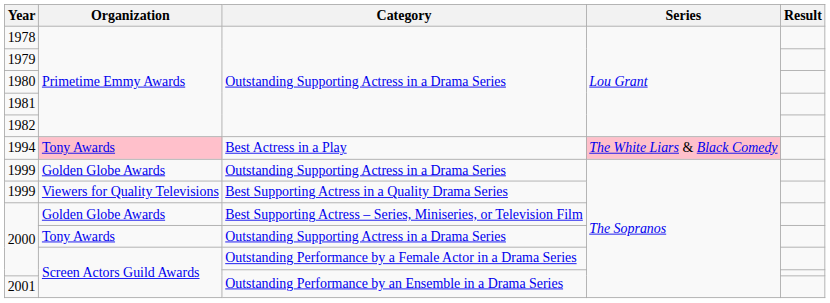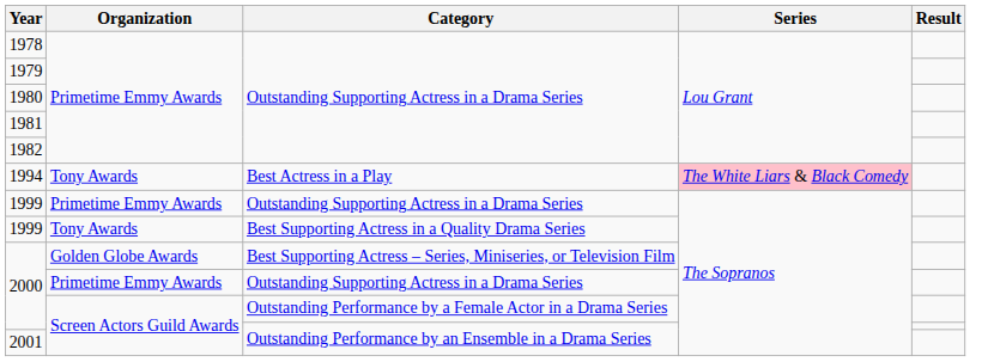 <table class="wikitable sortable">
 <tr>
 <th>Year</th>
 <th>Organization</th>
 <th>Category</th>
 <th>Series</th>
 <th>Result</th>
 </tr>
 <tr>
 <td>1978</td>
 <td rowspan="5"><a href='#'>Primetime Emmy Awards</a></td>
 <td rowspan="5"><a href='#'>Outstanding Supporting Actress in a Drama Series</a></td>
 <td rowspan="5"><em><a href='#'>Lou Grant</a></em></td>
 <td></td>
 </tr>
 <tr>
 <td>1979</td>
 <td></td>
 </tr>
 <tr>
 <td>1980</td>
 <td></td>
 </tr>
 <tr>
 <td>1981</td>
 <td></td>
 </tr>
 <tr>
 <td>1982</td>
 <td></td>
 </tr>
 <tr>
 <td>1994</td>
-<td style="background: pink;"><a href='#'>Tony Awards</a></td>
+<td><a href='#'>Tony Awards</a></td>
 <td><a href='#'>Best Actress in a Play</a></td>
 <td style="background: pink;"><em><a href='#'>The White Liars</a></em> & <em><a href='#'>Black Comedy</a></em></td>
 <td></td>
 </tr>
 <tr>
 <td>1999</td>
-<td><a href='#'>Golden Globe Awards</a></td>
+<td><a href='#'>Primetime Emmy Awards</a></td>
 <td><a href='#'>Outstanding Supporting Actress in a Drama Series</a></td>
 <td rowspan="7"><em><a href='#'>The Sopranos</a></em></td>
 <td></td>
 </tr>
 <tr>
 <td>1999</td>
-<td><a href='#'>Viewers for Quality Televisions</a></td>
+<td><a href='#'>Tony Awards</a></td>
 <td><a href='#'>Best Supporting Actress in a Quality Drama Series</a></td>
 <td></td>
 </tr>
 <tr>
 <td rowspan="4">2000</td>
 <td><a href='#'>Golden Globe Awards</a></td>
 <td><a href='#'>Best Supporting Actress – Series, Miniseries, or Television Film</a></td>
 <td></td>
 </tr>
 <tr>
-<td><a href='#'>Tony Awards</a></td>
+<td><a href='#'>Primetime Emmy Awards</a></td>
 <td><a href='#'>Outstanding Supporting Actress in a Drama Series</a></td>
 <td></td>
 </tr>
 <tr>
 <td rowspan="3"><a href='#'>Screen Actors Guild Awards</a></td>
 <td><a href='#'>Outstanding Performance by a Female Actor in a Drama Series</a></td>
 <td></td>
 </tr>
 <tr>
 <td rowspan="2"><a href='#'>Outstanding Performance by an Ensemble in a Drama Series</a></td>
 <td></td>
 </tr>
 <tr>
 <td>2001</td>
 <td></td>
 </tr>
 </table>
